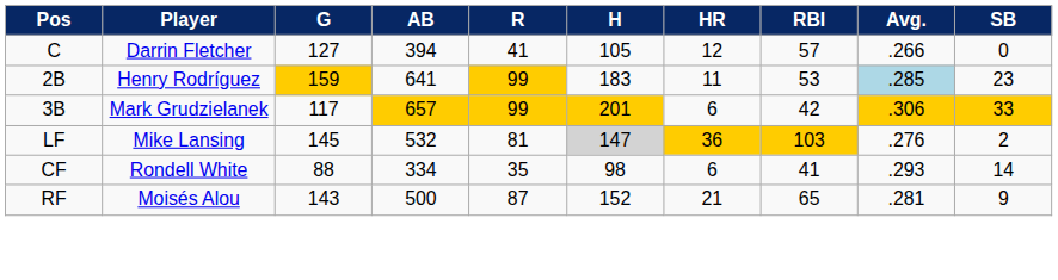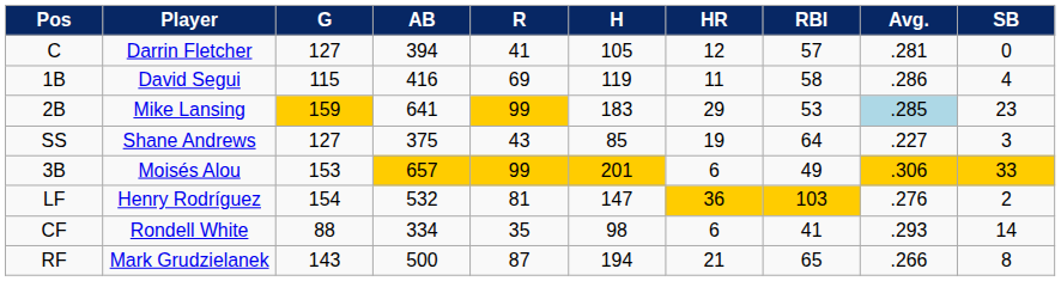 <table border="1" class="wikitable sortable">
 <tr>
 <th style="background:#072764;color:white;" width="9%">Pos</th>
 <th style="background:#072764;color:white;" width="16%">Player</th>
 <th style="background:#072764;color:white;" width="9%">G</th>
 <th style="background:#072764;color:white;" width="9%">AB</th>
 <th style="background:#072764;color:white;" width="9%">R</th>
 <th style="background:#072764;color:white;" width="9%">H</th>
 <th style="background:#072764;color:white;" width="9%">HR</th>
 <th style="background:#072764;color:white;" width="9%">RBI</th>
 <th style="background:#072764;color:white;" width="9%">Avg.</th>
 <th style="background:#072764;color:white;" width="9%">SB</th>
 </tr>
 <tr style="text-align:center;">
 <td>C</td>
 <td><a href='#'>Darrin Fletcher</a></td>
 <td>127</td>
 <td>394</td>
 <td>41</td>
 <td>105</td>
 <td>12</td>
 <td>57</td>
-<td>.266</td>
+<td>.281</td>
 <td>0</td>
 </tr>
 <tr style="text-align:center;">
+<td>1B</td>
+<td><a href='#'>David Segui</a></td>
+<td>115</td>
+<td>416</td>
+<td>69</td>
+<td>119</td>
+<td>11</td>
+<td>58</td>
+<td>.286</td>
+<td>4</td>
+</tr>
+<tr style="text-align:center;">
 <td>2B</td>
-<td><a href='#'>Henry Rodríguez</a></td>
+<td><a href='#'>Mike Lansing</a></td>
 <td bgcolor="#FFCC00">159</td>
 <td>641</td>
 <td bgcolor="#FFCC00">99</td>
 <td>183</td>
-<td>11</td>
+<td>29</td>
 <td>53</td>
 <td style="background: lightblue;">.285</td>
 <td>23</td>
 </tr>
 <tr style="text-align:center;">
+<td>SS</td>
+<td><a href='#'>Shane Andrews</a></td>
+<td>127</td>
+<td>375</td>
+<td>43</td>
+<td>85</td>
+<td>19</td>
+<td>64</td>
+<td>.227</td>
+<td>3</td>
+</tr>
+<tr style="text-align:center;">
 <td>3B</td>
-<td><a href='#'>Mark Grudzielanek</a></td>
-<td>117</td>
+<td><a href='#'>Moisés Alou</a></td>
+<td>153</td>
 <td bgcolor="#FFCC00">657</td>
 <td bgcolor="#FFCC00">99</td>
 <td bgcolor="#FFCC00">201</td>
 <td>6</td>
-<td>42</td>
+<td>49</td>
 <td bgcolor="#FFCC00">.306</td>
 <td bgcolor="#FFCC00">33</td>
 </tr>
 <tr style="text-align:center;">
 <td>LF</td>
-<td><a href='#'>Mike Lansing</a></td>
-<td>145</td>
+<td><a href='#'>Henry Rodríguez</a></td>
+<td>154</td>
 <td>532</td>
 <td>81</td>
-<td style="background: lightgrey;">147</td>
+<td>147</td>
 <td bgcolor="#FFCC00">36</td>
 <td bgcolor="#FFCC00">103</td>
 <td>.276</td>
 <td>2</td>
 </tr>
 <tr style="text-align:center;">
 <td>CF</td>
 <td><a href='#'>Rondell White</a></td>
 <td>88</td>
 <td>334</td>
 <td>35</td>
 <td>98</td>
 <td>6</td>
 <td>41</td>
 <td>.293</td>
 <td>14</td>
 </tr>
 <tr style="text-align:center;">
 <td>RF</td>
-<td><a href='#'>Moisés Alou</a></td>
+<td><a href='#'>Mark Grudzielanek</a></td>
 <td>143</td>
 <td>500</td>
 <td>87</td>
-<td>152</td>
+<td>194</td>
 <td>21</td>
 <td>65</td>
-<td>.281</td>
-<td>9</td>
+<td>.266</td>
+<td>8</td>
 </tr>
 </table>
